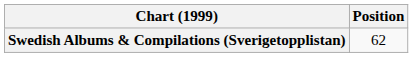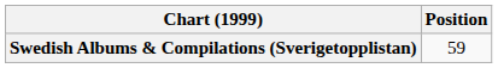 <table class="wikitable plainrowheaders" style="text-align:center">
 <tr>
 <th scope="col">Chart (1999)</th>
 <th scope="col">Position</th>
 </tr>
 <tr>
 <th scope="row">Swedish Albums & Compilations (Sverigetopplistan)</th>
-<td>62</td>
+<td>59</td>
 </tr>
 </table>
